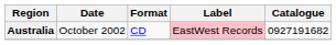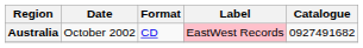 <table class="wikitable plainrowheaders">
 <tr>
 <th scope="col">Region</th>
 <th scope="col">Date</th>
 <th scope="col">Format</th>
 <th scope="col">Label</th>
 <th scope="col">Catalogue</th>
 </tr>
 <tr>
 <th scope="row">Australia</th>
 <td>October 2002</td>
 <td><a href='#'>CD</a></td>
 <td style="background: pink;">EastWest Records</td>
-<td>0927191682</td>
+<td>0927491682</td>
 </tr>
 <tr>
 </tr>
 </table>
